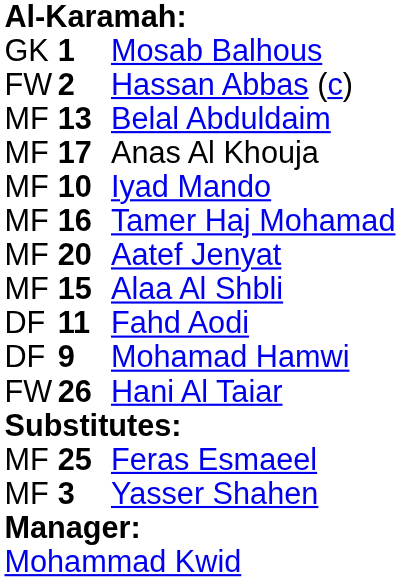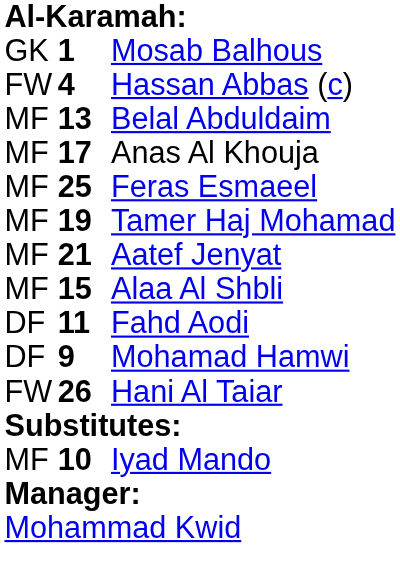 <table style="font-size: 90%" cellspacing="0" cellpadding="0" align=center>
 <tr>
 <td colspan="4"><strong>Al-Karamah:</strong></td>
 </tr>
 <tr>
 <th width="25"></th>
 <th width="25"></th>
 </tr>
 <tr>
 <td>GK</td>
 <td><strong>1</strong></td>
 <td> <a href='#'>Mosab Balhous</a></td>
 <td></td>
 </tr>
 <tr>
 <td>FW</td>
-<td><strong>2</strong></td>
+<td><strong>4</strong></td>
 <td> <a href='#'>Hassan Abbas</a> (<a href='#'>c</a>)</td>
 </tr>
 <tr>
 <td>MF</td>
 <td><strong>13</strong></td>
 <td> <a href='#'>Belal Abduldaim</a></td>
 </tr>
 <tr>
 <td>MF</td>
 <td><strong>17</strong></td>
 <td> Anas Al Khouja</td>
 </tr>
 <tr>
 <td>MF</td>
-<td><strong>10</strong></td>
-<td> <a href='#'>Iyad Mando</a></td>
+<td><strong>25</strong></td>
+<td> <a href='#'>Feras Esmaeel</a></td>
 <td></td>
 <td></td>
 </tr>
 <tr>
 <td>MF</td>
-<td><strong>16</strong></td>
+<td><strong>19</strong></td>
 <td> <a href='#'>Tamer Haj Mohamad</a></td>
 <td></td>
 </tr>
 <tr>
 <td>MF</td>
-<td><strong>20</strong></td>
+<td><strong>21</strong></td>
 <td> <a href='#'>Aatef Jenyat</a></td>
 <td></td>
 <td></td>
 </tr>
 <tr>
 <td>MF</td>
 <td><strong>15</strong></td>
 <td> <a href='#'>Alaa Al Shbli</a></td>
 <td></td>
 </tr>
 <tr>
 <td>DF</td>
 <td><strong>11</strong></td>
 <td> <a href='#'>Fahd Aodi</a></td>
 </tr>
 <tr>
 <td>DF</td>
 <td><strong>9</strong></td>
 <td> <a href='#'>Mohamad Hamwi</a></td>
 </tr>
 <tr>
 <td>FW</td>
 <td><strong>26</strong></td>
 <td> <a href='#'>Hani Al Taiar</a></td>
 </tr>
 <tr>
 <td colspan=4><strong>Substitutes:</strong></td>
 </tr>
 <tr>
 <td>MF</td>
-<td><strong>25</strong></td>
-<td> <a href='#'>Feras Esmaeel</a></td>
-<td></td>
-<td></td>
-</tr>
-<tr>
-<td>MF</td>
-<td><strong>3</strong></td>
-<td> <a href='#'>Yasser Shahen</a></td>
+<td><strong>10</strong></td>
+<td> <a href='#'>Iyad Mando</a></td>
 <td></td>
 <td></td>
 </tr>
 <tr>
 <td colspan=4><strong>Manager:</strong></td>
 </tr>
 <tr>
 <td colspan="4"> <a href='#'>Mohammad Kwid</a></td>
 </tr>
 </table>
